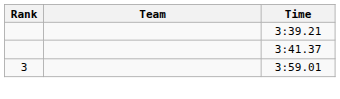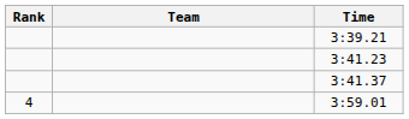 <table class=wikitable style="text-align:center">
 <tr>
 <th width=40>Rank</th>
 <th width=250>Team</th>
 <th width=80>Time</th>
 </tr>
 <tr>
 <td></td>
 <td align=left></td>
 <td>3:39.21</td>
 </tr>
 <tr>
 <td></td>
 <td align=left></td>
+<td>3:41.23</td>
+</tr>
+<tr>
+<td></td>
+<td align=left></td>
 <td>3:41.37</td>
 </tr>
 <tr>
-<td>3</td>
+<td>4</td>
 <td align=left></td>
 <td>3:59.01</td>
 </tr>
 </table>
